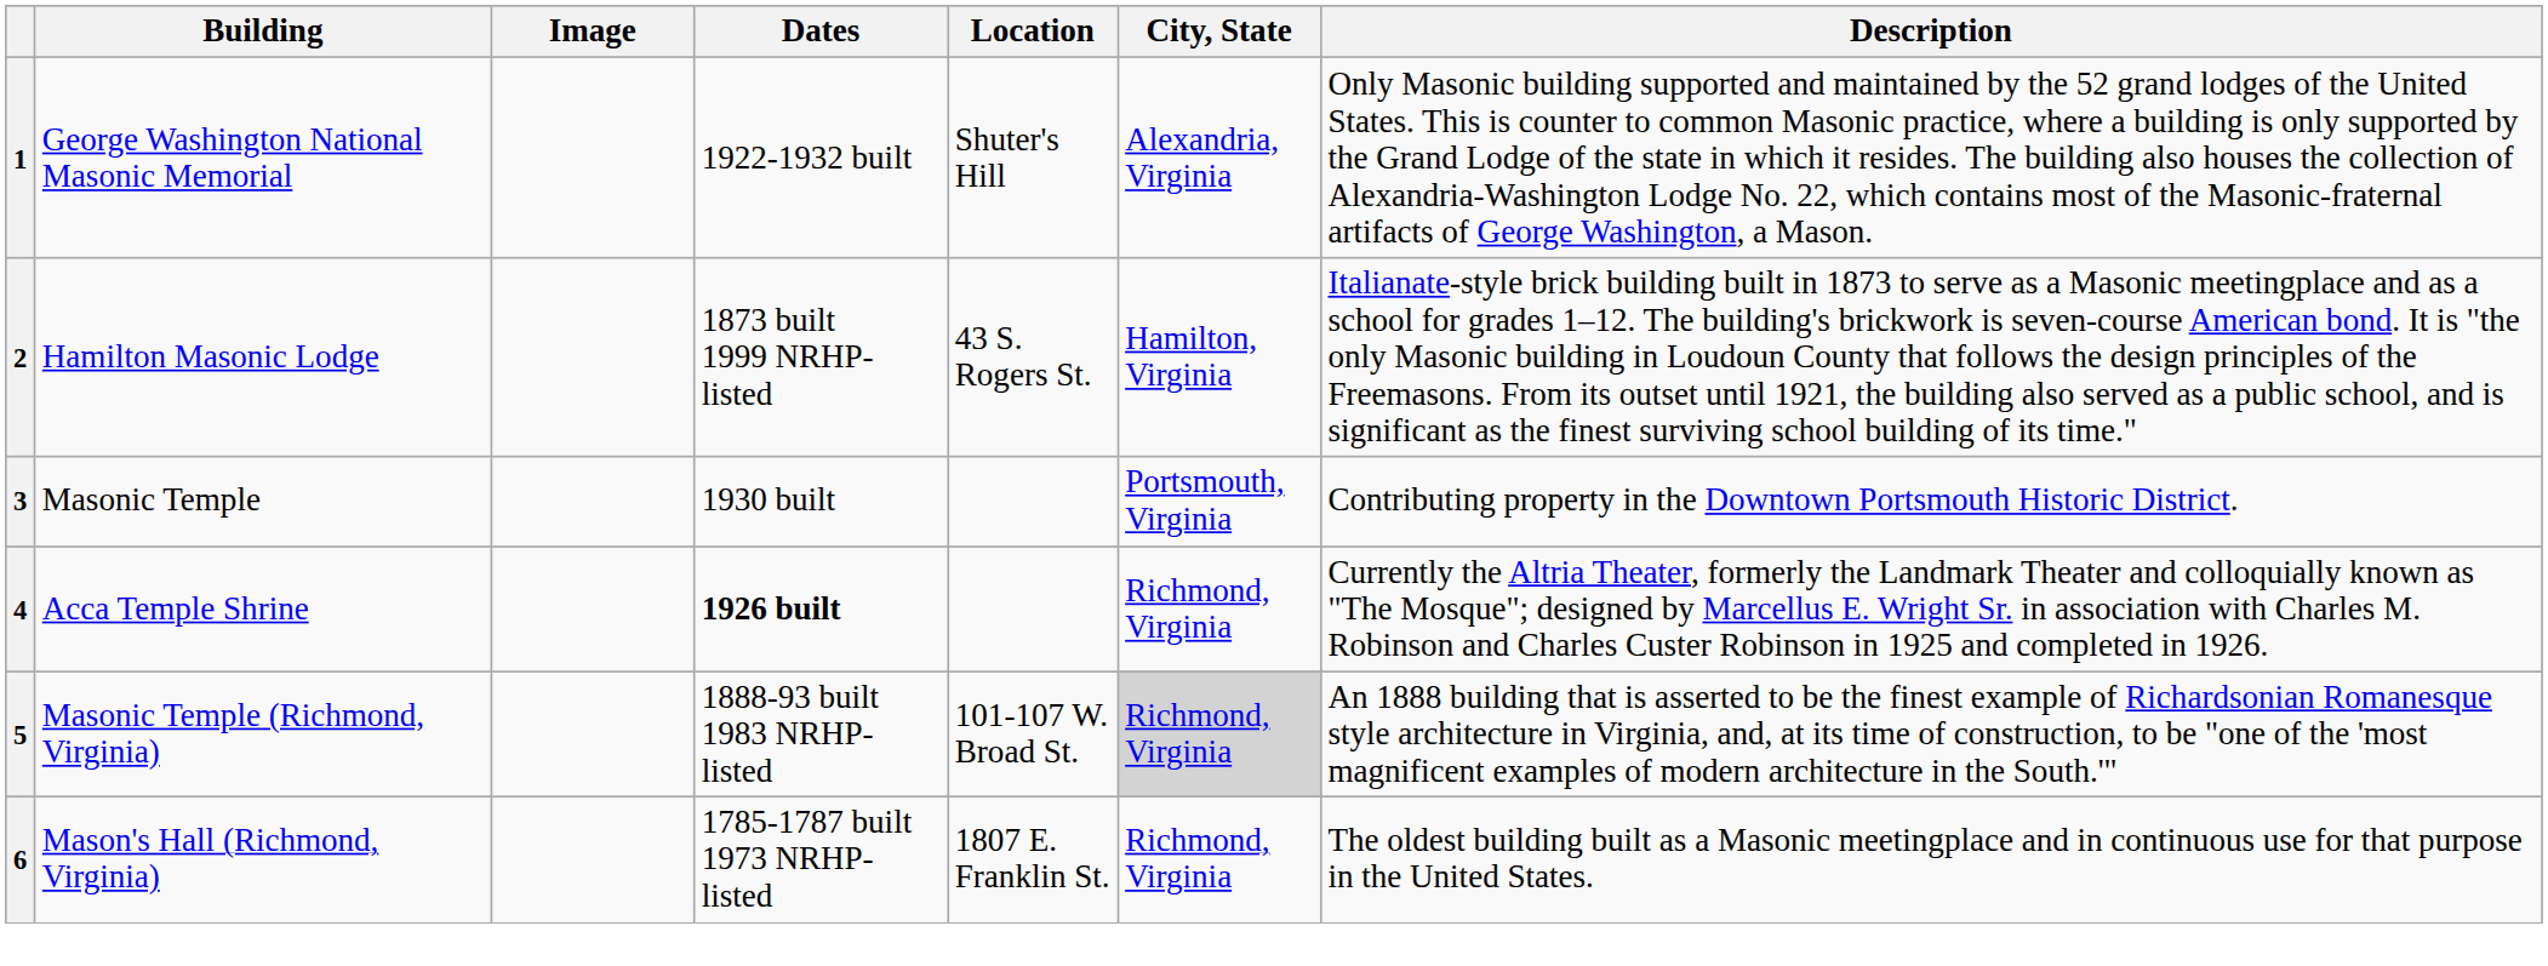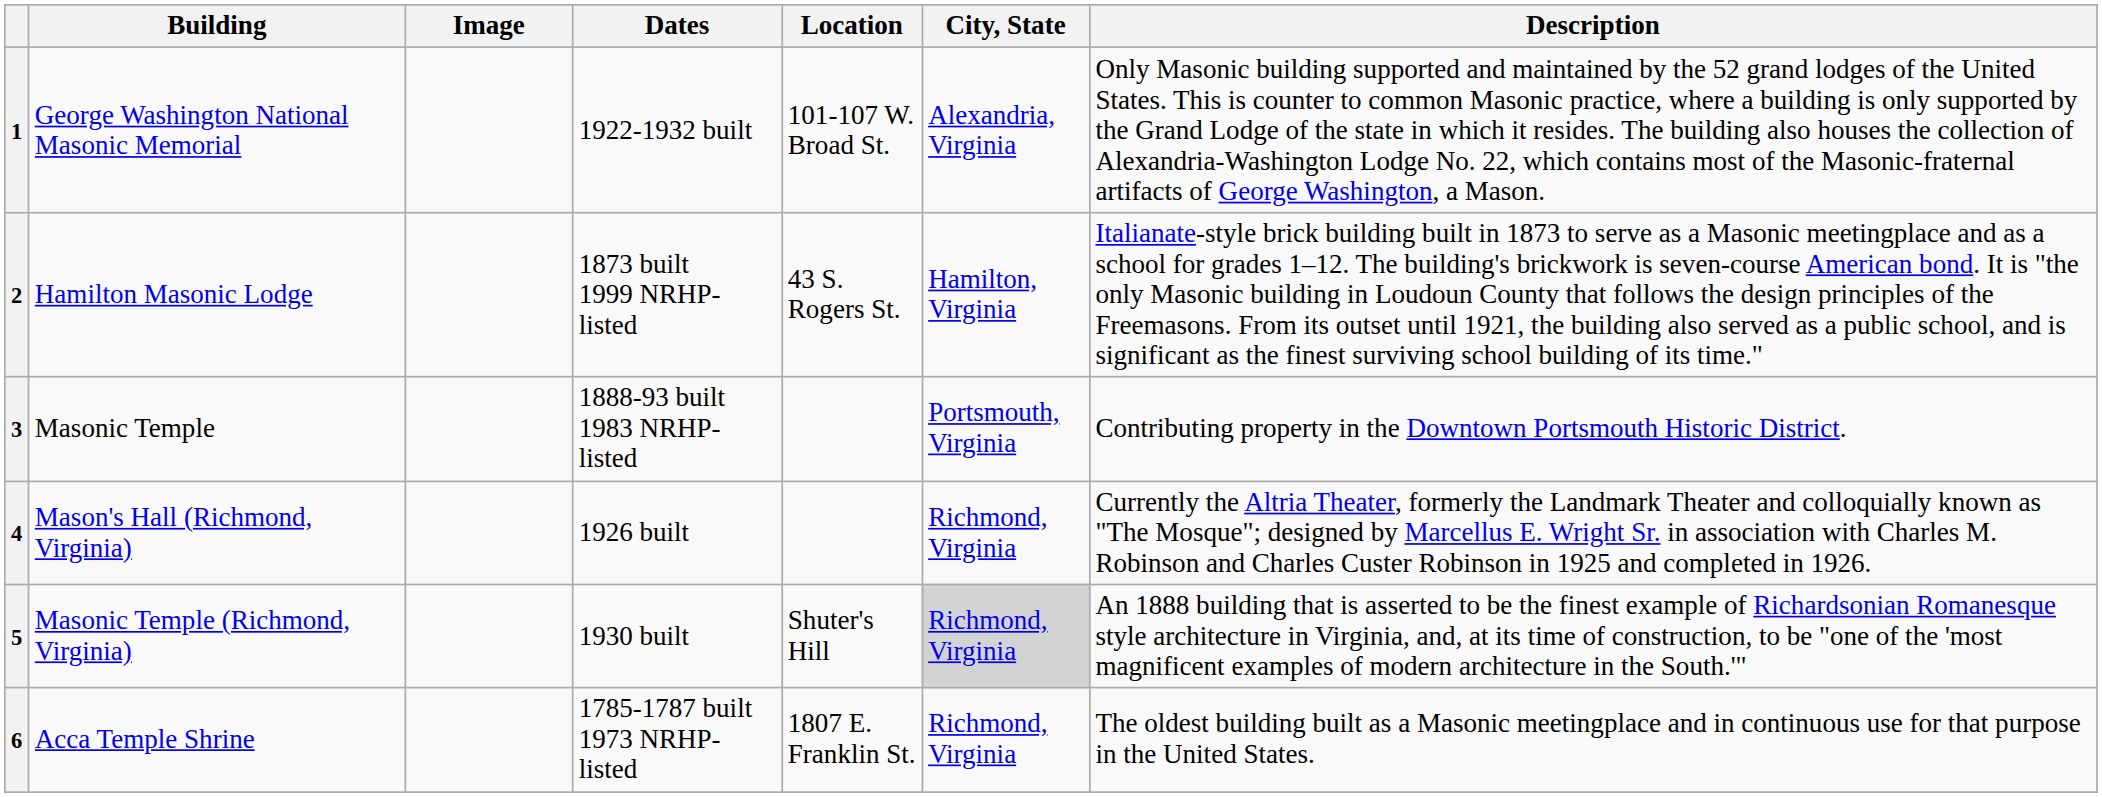 <table class="wikitable sortable" style="width:98%">
 <tr>
 <th></th>
 <th width = 18%><strong>Building</strong></th>
 <th width = 8% class="unsortable"><strong>Image</strong></th>
 <th width = 10%><strong>Dates</strong></th>
 <th><strong>Location</strong></th>
 <th width = 8%><strong>City, State</strong></th>
 <th class="unsortable"><strong>Description</strong></th>
 </tr>
 <tr ->
 <th><small>1</small></th>
 <td><a href='#'>George Washington National Masonic Memorial</a></td>
 <td></td>
 <td>1922-1932 built</td>
-<td>Shuter's Hill<br><small></small></td>
+<td>101-107 W. Broad St.<br><small></small></td>
 <td><a href='#'>Alexandria, Virginia</a></td>
 <td>Only Masonic building supported and maintained by the 52 grand lodges of the United States.  This is counter to common Masonic practice, where a building is only supported by the Grand Lodge of the state in which it resides.  The building also houses the collection of Alexandria-Washington Lodge No. 22, which contains most of the Masonic-fraternal artifacts of <a href='#'>George Washington</a>, a Mason.</td>
 </tr>
 <tr ->
 <th><small>2</small></th>
 <td><a href='#'>Hamilton Masonic Lodge</a></td>
 <td></td>
 <td>1873 built<br>1999 NRHP-listed</td>
 <td>43 S. Rogers St.<br><small></small></td>
 <td><a href='#'>Hamilton, Virginia</a></td>
 <td><a href='#'>Italianate</a>-style brick building built in 1873 to serve as a Masonic meetingplace and as a school for grades 1–12.  The building's brickwork is seven-course <a href='#'>American bond</a>.  It is "the only Masonic building in Loudoun County that follows the design principles of the Freemasons.  From its outset until 1921, the building also served as a public school, and is significant as the finest surviving school building of its time."</td>
 </tr>
 <tr ->
 <th><small>3</small></th>
 <td>Masonic Temple</td>
 <td></td>
-<td>1930 built</td>
+<td>1888-93 built<br>1983 NRHP-listed</td>
 <td></td>
 <td><a href='#'>Portsmouth, Virginia</a></td>
 <td>Contributing property in the <a href='#'>Downtown Portsmouth Historic District</a>.</td>
 </tr>
 <tr ->
 <th><small>4</small></th>
-<td><a href='#'>Acca Temple Shrine</a></td>
+<td><a href='#'>Mason's Hall (Richmond, Virginia)</a></td>
 <td></td>
-<td><strong>1926 built</strong></td>
+<td>1926 built</td>
 <td><br><small></small></td>
 <td><a href='#'>Richmond, Virginia</a></td>
 <td>Currently the <a href='#'>Altria Theater</a>, formerly the Landmark Theater and colloquially known as "The Mosque"; designed by <a href='#'>Marcellus E. Wright Sr.</a> in association with Charles M. Robinson and Charles Custer Robinson in 1925 and completed in 1926.</td>
 </tr>
 <tr ->
 <th><small>5</small></th>
 <td><a href='#'>Masonic Temple (Richmond, Virginia)</a></td>
 <td></td>
-<td>1888-93 built<br>1983 NRHP-listed</td>
-<td>101-107 W. Broad St.<br><small></small></td>
+<td>1930 built</td>
+<td>Shuter's Hill<br><small></small></td>
 <td style="background: lightgrey;"><a href='#'>Richmond, Virginia</a></td>
 <td>An 1888 building that is asserted to be the finest example of <a href='#'>Richardsonian Romanesque</a> style architecture in Virginia, and, at its time of construction, to be "one of the 'most magnificent examples of modern architecture in the South.'"</td>
 </tr>
 <tr ->
 <th><small>6</small></th>
-<td><a href='#'>Mason's Hall (Richmond, Virginia)</a></td>
+<td><a href='#'>Acca Temple Shrine</a></td>
 <td></td>
 <td>1785-1787 built<br>1973 NRHP-listed</td>
 <td>1807 E. Franklin St.<br><small></small></td>
 <td><a href='#'>Richmond, Virginia</a></td>
 <td>The oldest building built as a Masonic meetingplace and in continuous use for that purpose in the United States.</td>
 </tr>
 <tr ->
 </tr>
 </table>
